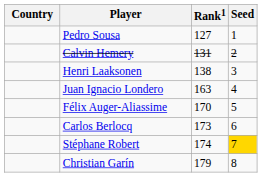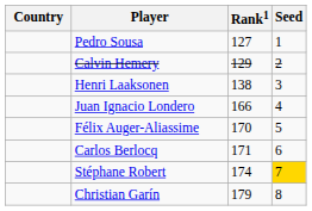 <table class="sortable wikitable">
 <tr>
 <th width="70">Country</th>
 <th width="175">Player</th>
 <th>Rank<sup>1</sup></th>
 <th>Seed</th>
 </tr>
 <tr>
 <td></td>
 <td><a href='#'>Pedro Sousa</a></td>
 <td>127</td>
 <td>1</td>
 </tr>
 <tr>
 <td><s></s></td>
 <td><s><a href='#'>Calvin Hemery</a></s></td>
-<td><s>131</s></td>
+<td><s>129</s></td>
 <td><s>2</s></td>
 </tr>
 <tr>
 <td></td>
 <td><a href='#'>Henri Laaksonen</a></td>
 <td>138</td>
 <td>3</td>
 </tr>
 <tr>
 <td></td>
 <td><a href='#'>Juan Ignacio Londero</a></td>
-<td>163</td>
+<td>166</td>
 <td>4</td>
 </tr>
 <tr>
 <td></td>
 <td><a href='#'>Félix Auger-Aliassime</a></td>
 <td>170</td>
 <td>5</td>
 </tr>
 <tr>
 <td></td>
 <td><a href='#'>Carlos Berlocq</a></td>
-<td>173</td>
+<td>171</td>
 <td>6</td>
 </tr>
 <tr>
 <td></td>
 <td><a href='#'>Stéphane Robert</a></td>
 <td>174</td>
 <td style="background: gold;">7</td>
 </tr>
 <tr>
 <td></td>
 <td><a href='#'>Christian Garín</a></td>
 <td>179</td>
 <td>8</td>
 </tr>
 </table>
